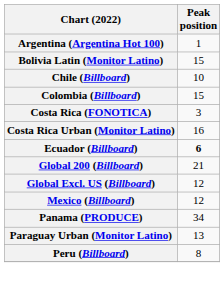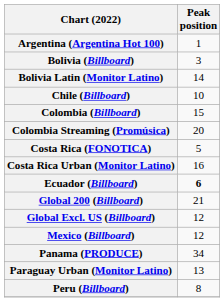 <table class="wikitable sortable plainrowheaders" style="text-align:center">
 <tr>
 <th scope="col">Chart (2022)</th>
 <th scope="col">Peak<br>position</th>
 </tr>
 <tr>
 <th scope="row">Argentina (<a href='#'>Argentina Hot 100</a>)</th>
 <td>1</td>
 </tr>
 <tr>
+<th scope="row">Bolivia (<a href='#'><em>Billboard</em></a>)</th>
+<td>3</td>
+</tr>
+<tr>
 <th scope="row">Bolivia Latin (<a href='#'>Monitor Latino</a>)</th>
-<td>15</td>
+<td>14</td>
 </tr>
 <tr>
 <th scope="row">Chile (<a href='#'><em>Billboard</em></a>)</th>
 <td style="text-align: center;">10</td>
 </tr>
 <tr>
 <th scope="row">Colombia (<a href='#'><em>Billboard</em></a>)</th>
 <td>15</td>
 </tr>
 <tr>
+<th scope="row">Colombia Streaming (<a href='#'>Promúsica</a>)</th>
+<td>20</td>
+</tr>
+<tr>
 <th scope="row">Costa Rica (<a href='#'>FONOTICA</a>)</th>
-<td>3</td>
+<td>5</td>
 </tr>
 <tr>
 <th scope="row">Costa Rica Urban (<a href='#'>Monitor Latino</a>)</th>
 <td>16</td>
 </tr>
 <tr>
 <th scope="row">Ecuador (<a href='#'><em>Billboard</em></a>)</th>
 <td><strong>6</strong></td>
 </tr>
 <tr>
 <th scope="row"><a href='#'>Global 200</a> (<a href='#'><em>Billboard</em></a>)</th>
 <td>21</td>
 </tr>
 <tr>
 <th scope="row"><a href='#'>Global Excl. US</a> (<a href='#'><em>Billboard</em></a>)</th>
 <td>12</td>
 </tr>
 <tr>
 <th scope="row"><a href='#'>Mexico</a> (<a href='#'><em>Billboard</em></a>)</th>
 <td>12</td>
 </tr>
 <tr>
 <th scope="row">Panama (<a href='#'>PRODUCE</a>)</th>
 <td>34</td>
 </tr>
 <tr>
 <th scope="row">Paraguay Urban (<a href='#'>Monitor Latino</a>)</th>
 <td>13</td>
 </tr>
 <tr>
 <th scope="row">Peru (<a href='#'><em>Billboard</em></a>)</th>
 <td>8</td>
 </tr>
 <tr>
 </tr>
 </table>
